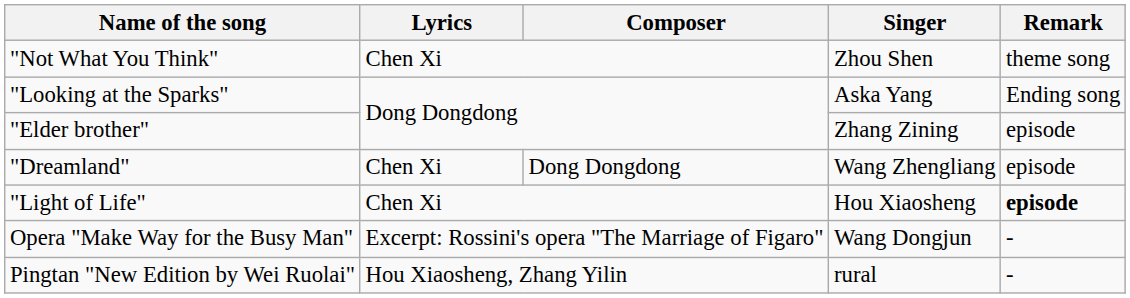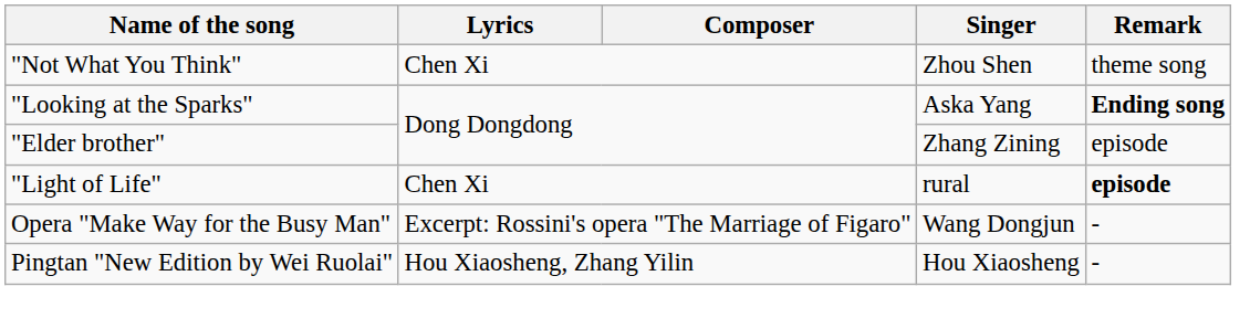 <table class="wikitable">
 <tr>
 <th>Name of the song</th>
 <th>Lyrics</th>
 <th>Composer</th>
 <th>Singer</th>
 <th>Remark</th>
 </tr>
 <tr>
 <td>"Not What You Think"</td>
 <td colspan="2" rowspan="1">Chen Xi</td>
 <td>Zhou Shen</td>
 <td>theme song</td>
 </tr>
 <tr>
 <td>"Looking at the Sparks"</td>
 <td colspan="2" rowspan="2">Dong Dongdong</td>
 <td>Aska Yang</td>
-<td>Ending song</td>
+<td><strong>Ending song</strong></td>
 </tr>
 <tr>
 <td>"Elder brother"</td>
 <td>Zhang Zining</td>
 <td>episode</td>
 </tr>
 <tr>
-<td>"Dreamland"</td>
-<td>Chen Xi</td>
-<td>Dong Dongdong</td>
-<td>Wang Zhengliang</td>
-<td>episode</td>
-</tr>
-<tr>
 <td>"Light of Life"</td>
 <td colspan="2" rowspan="1">Chen Xi</td>
-<td>Hou Xiaosheng</td>
+<td>rural</td>
 <td><strong>episode</strong></td>
 </tr>
 <tr>
 <td>Opera "Make Way for the Busy Man"</td>
 <td colspan="2" rowspan="1">Excerpt: Rossini's opera "The Marriage of Figaro"</td>
 <td>Wang Dongjun</td>
 <td>-</td>
 </tr>
 <tr>
 <td>Pingtan "New Edition by Wei Ruolai"</td>
 <td colspan="2" rowspan="1">Hou Xiaosheng, Zhang Yilin</td>
-<td>rural</td>
+<td>Hou Xiaosheng</td>
 <td>-</td>
 </tr>
 </table>
